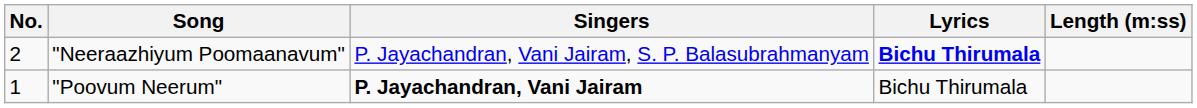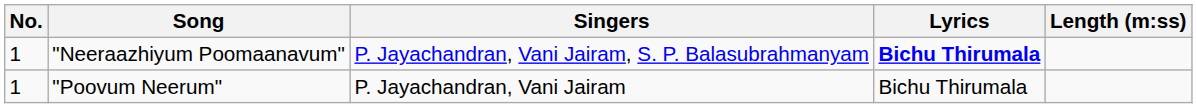 <table class="wikitable" style="font-size:95%;">
 <tr>
 <th>No.</th>
 <th>Song</th>
 <th>Singers</th>
 <th>Lyrics</th>
 <th>Length (m:ss)</th>
 </tr>
 <tr>
-<td>2</td>
+<td>1</td>
 <td>"Neeraazhiyum Poomaanavum"</td>
 <td><a href='#'>P. Jayachandran</a>, <a href='#'>Vani Jairam</a>, <a href='#'>S. P. Balasubrahmanyam</a></td>
 <td><strong><a href='#'>Bichu Thirumala</a></strong></td>
 <td></td>
 </tr>
 <tr>
 <td>1</td>
 <td>"Poovum Neerum"</td>
-<td><strong>P. Jayachandran, Vani Jairam</strong></td>
+<td>P. Jayachandran, Vani Jairam</td>
 <td>Bichu Thirumala</td>
 <td></td>
 </tr>
 </table>
